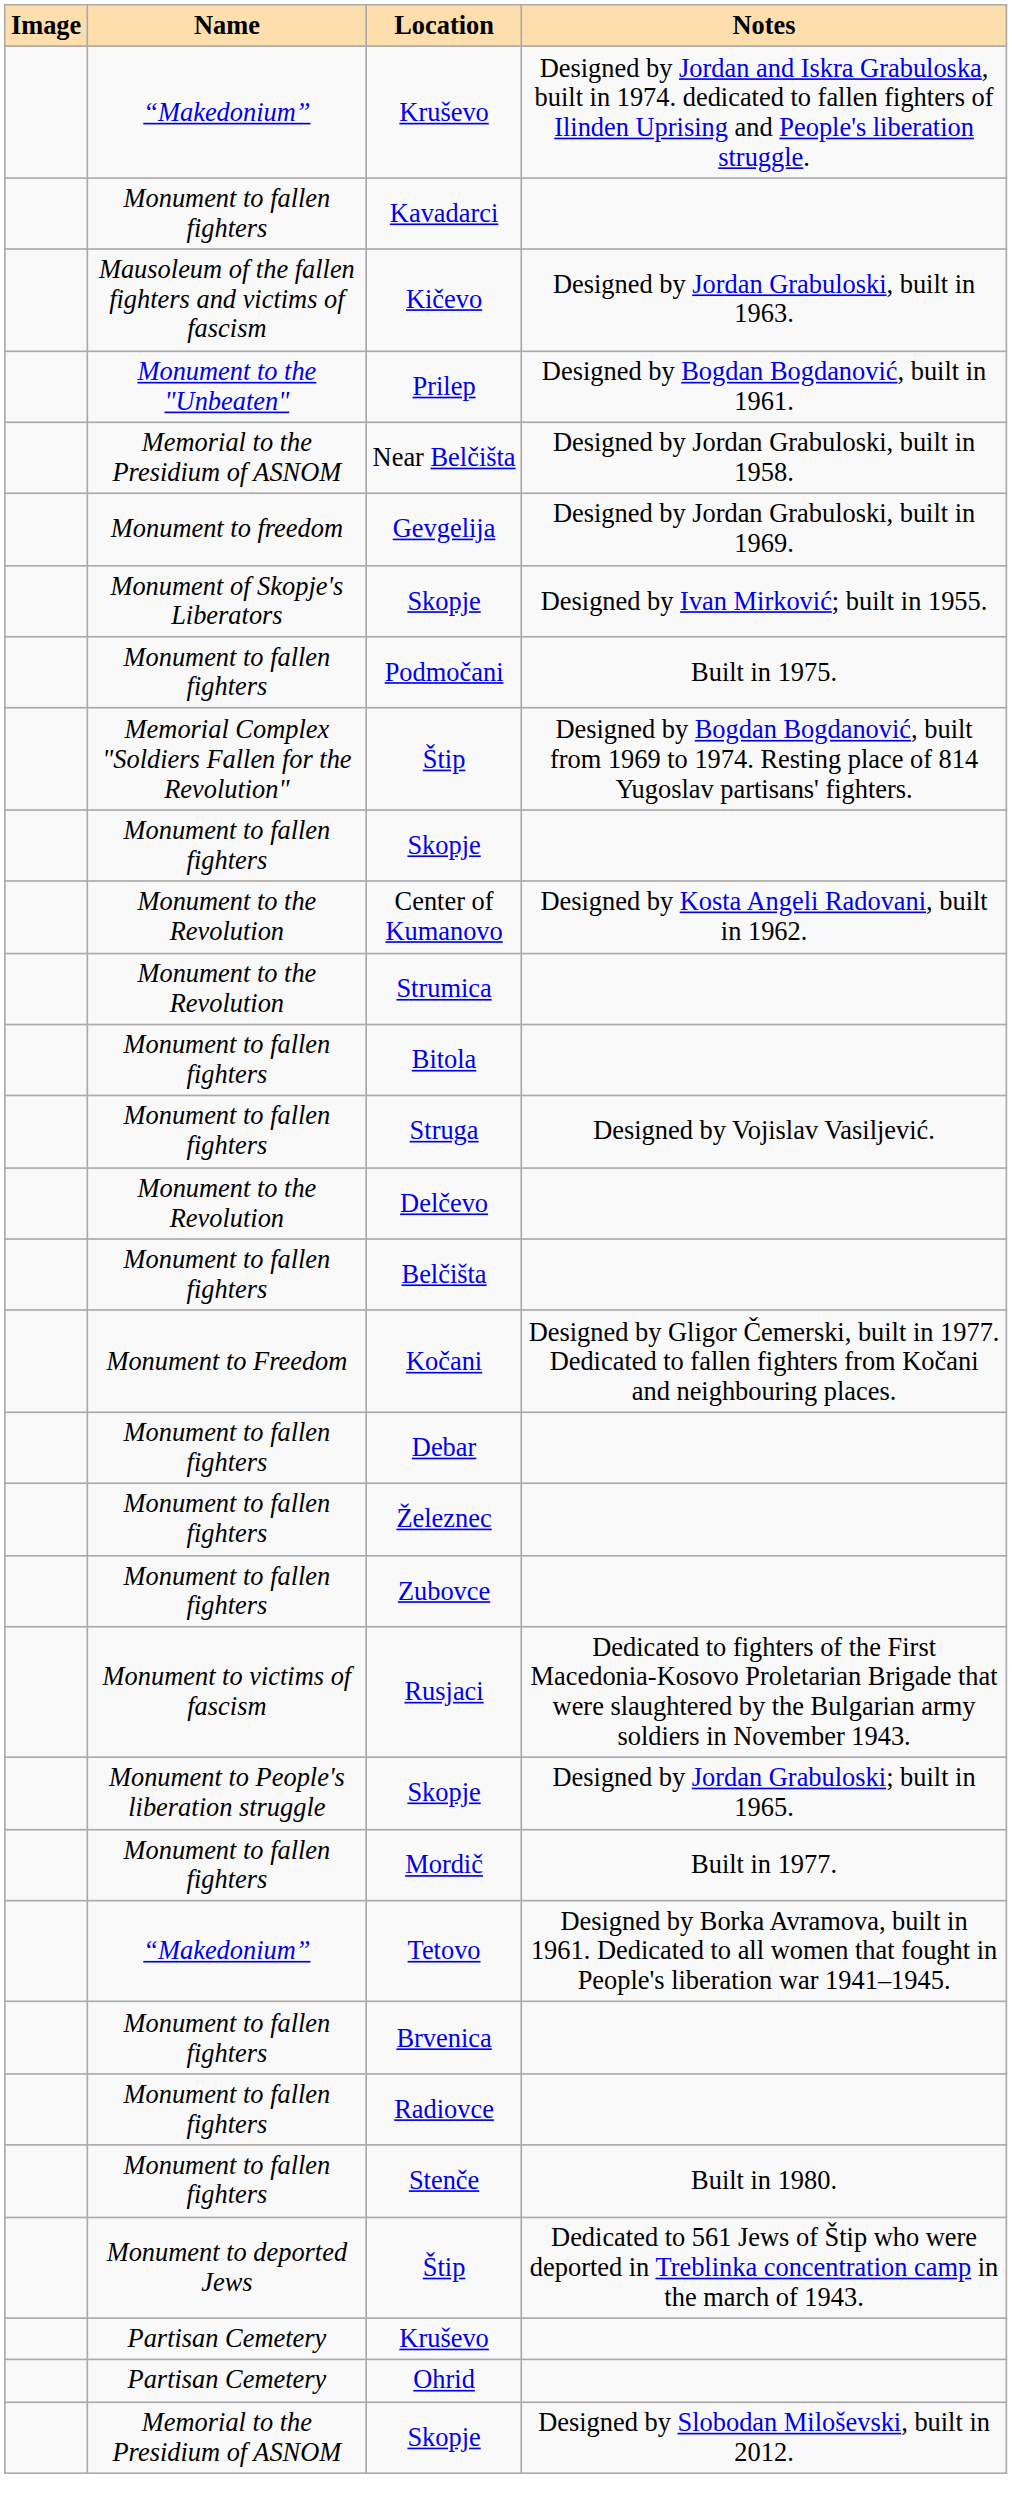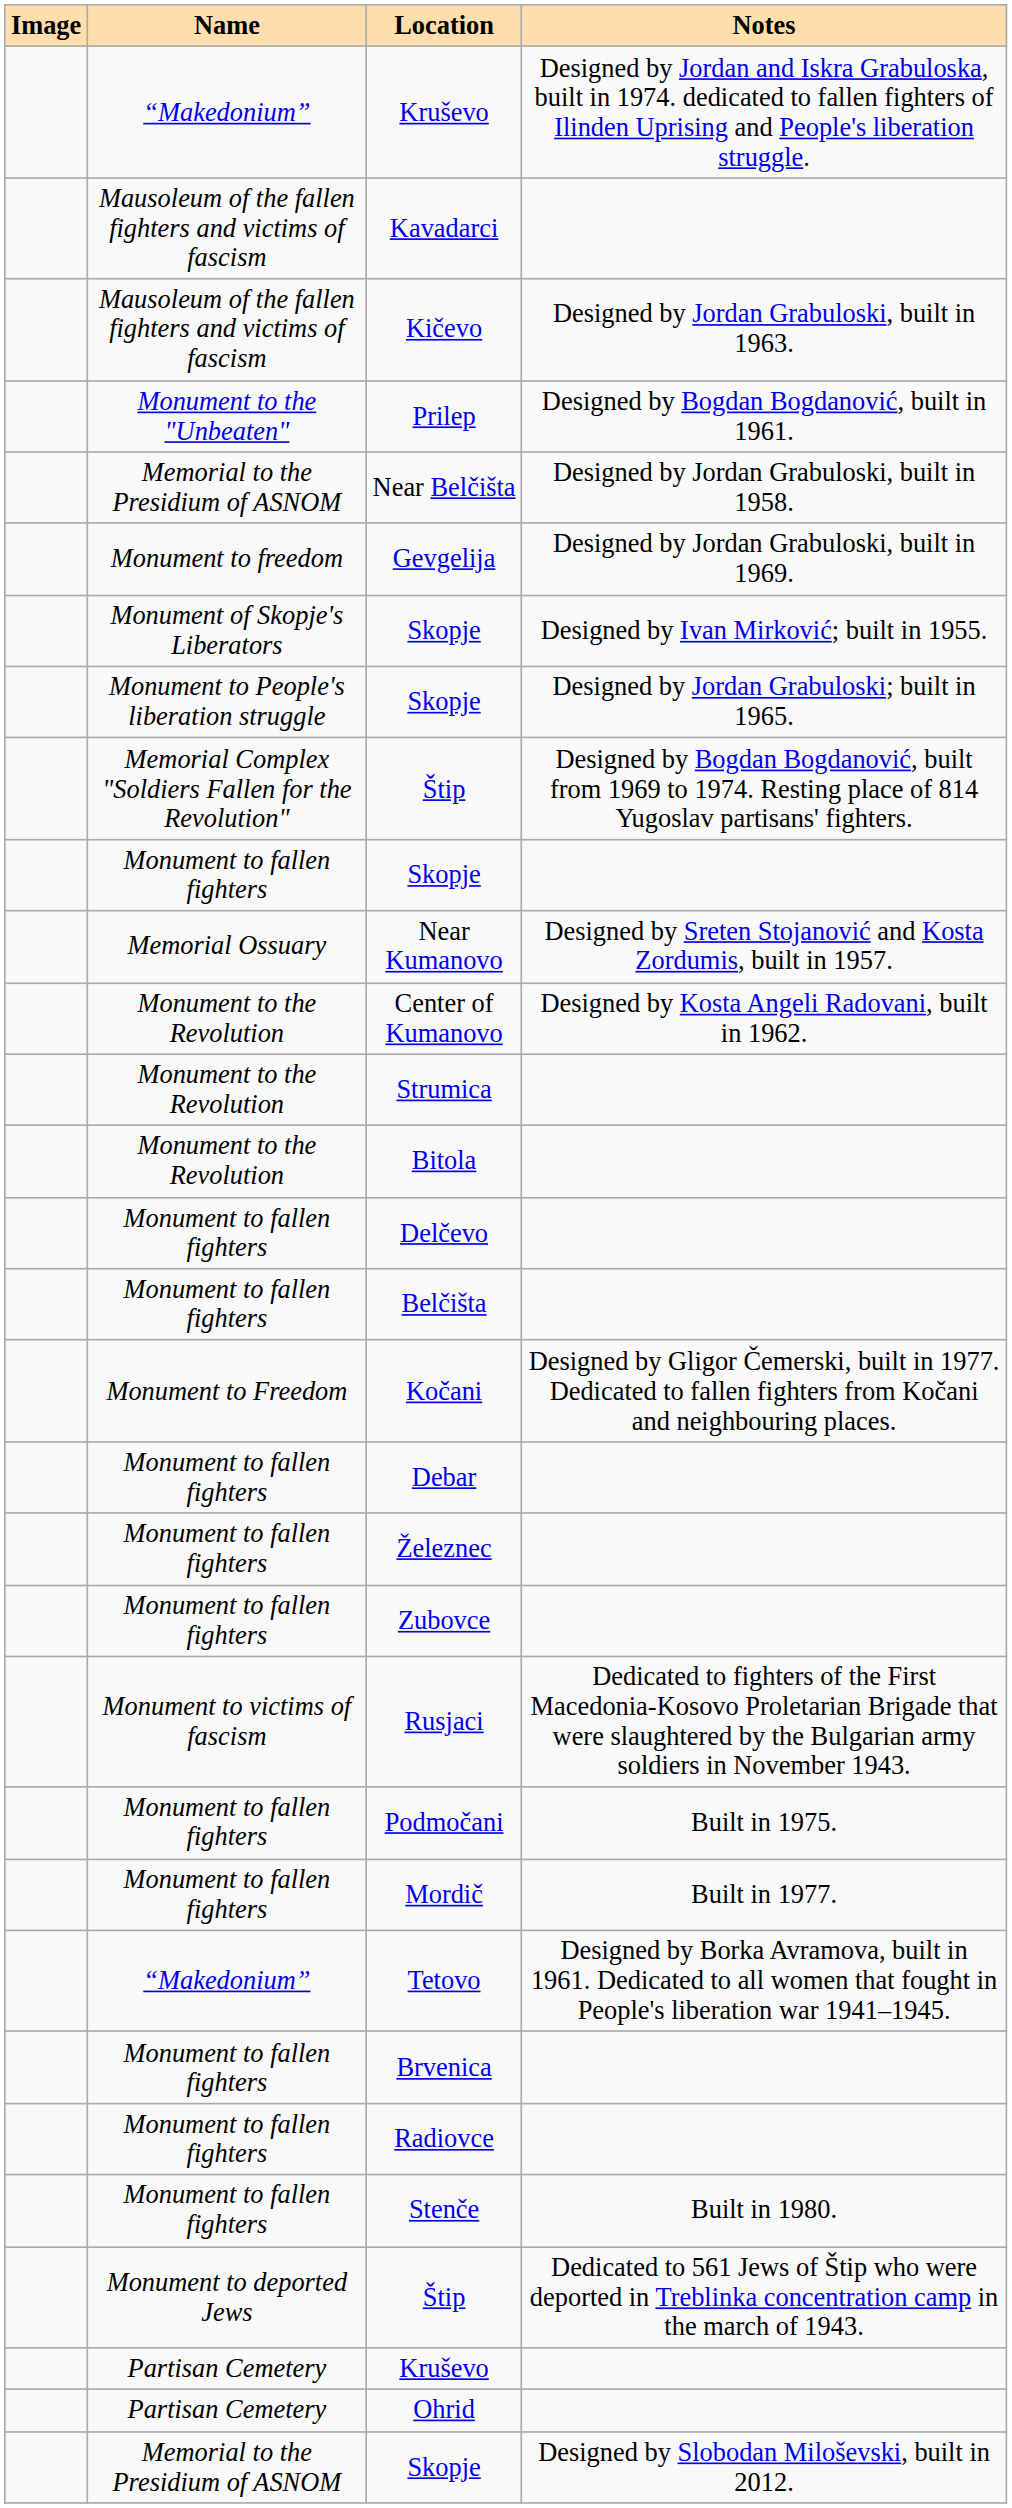 <table class="wikitable">
 <tr>
 <th style=background:#FFDEAD;><strong>Image</strong></th>
 <th style=background:#FFDEAD;><strong>Name</strong></th>
 <th style=background:#FFDEAD;><strong>Location</strong></th>
 <th style=background:#FFDEAD;><strong>Notes</strong></th>
 </tr>
 <tr>
 <td align="center"></td>
 <td align="center"><em><a href='#'>“Makedonium”</a></em></td>
 <td align="center"><a href='#'>Kruševo</a></td>
 <td align="center">Designed by <a href='#'>Jordan and Iskra Grabuloska</a>, built in 1974. dedicated to fallen fighters of <a href='#'>Ilinden Uprising</a> and <a href='#'>People's liberation struggle</a>.</td>
 </tr>
 <tr>
 <td align="center"></td>
-<td align="center"><em>Monument to fallen fighters</em></td>
+<td align="center"><em>Mausoleum of the fallen fighters and victims of fascism</em></td>
 <td align="center"><a href='#'>Kavadarci</a></td>
 <td align="center"></td>
 </tr>
 <tr>
 <td align="center"></td>
 <td align="center"><em>Mausoleum of the fallen fighters and victims of fascism</em></td>
 <td align="center"><a href='#'>Kičevo</a></td>
 <td align="center">Designed by <a href='#'>Jordan Grabuloski</a>, built in 1963.</td>
 </tr>
 <tr>
 <td align="center"></td>
 <td align="center"><em><a href='#'>Monument to the "Unbeaten"</a></em></td>
 <td align="center"><a href='#'>Prilep</a></td>
 <td align="center">Designed by <a href='#'>Bogdan Bogdanović</a>, built in 1961.</td>
 </tr>
 <tr>
 <td align="center"></td>
 <td align="center"><em>Memorial to the Presidium of ASNOM</em></td>
 <td align="center">Near <a href='#'>Belčišta</a></td>
 <td align="center">Designed by Jordan Grabuloski, built in 1958.</td>
 </tr>
 <tr>
 <td align="center"></td>
 <td align="center"><em>Monument to freedom</em></td>
 <td align="center"><a href='#'>Gevgelija</a></td>
 <td align="center">Designed by Jordan Grabuloski, built in 1969.</td>
 </tr>
 <tr>
 <td align="center"></td>
 <td align="center"><em>Monument of Skopje's Liberators</em></td>
 <td align="center"><a href='#'>Skopje</a></td>
 <td align="center">Designed by <a href='#'>Ivan Mirković</a>; built in 1955.</td>
 </tr>
 <tr>
 <td align="center"></td>
-<td align="center"><em>Monument to fallen fighters</em></td>
-<td align="center"><a href='#'>Podmočani</a></td>
-<td align="center">Built in 1975.</td>
+<td align="center"><em>Monument to People's liberation struggle</em></td>
+<td align="center"><a href='#'>Skopje</a></td>
+<td align="center">Designed by <a href='#'>Jordan Grabuloski</a>; built in 1965.</td>
 </tr>
 <tr>
 <td align="center"></td>
 <td align="center"><em>Memorial Complex "Soldiers Fallen for the Revolution"</em></td>
 <td align="center"><a href='#'>Štip</a></td>
 <td align="center">Designed by <a href='#'>Bogdan Bogdanović</a>, built from 1969 to 1974. Resting place of 814 Yugoslav partisans' fighters.</td>
 </tr>
 <tr>
 <td align="center"></td>
 <td align="center"><em>Monument to fallen fighters</em></td>
 <td align="center"><a href='#'>Skopje</a></td>
 <td align="center"></td>
 </tr>
 <tr>
 <td align="center"></td>
+<td align="center"><em>Memorial Ossuary</em></td>
+<td align="center">Near <a href='#'>Kumanovo</a></td>
+<td align="center">Designed by <a href='#'>Sreten Stojanović</a> and <a href='#'>Kosta Zordumis</a>, built in 1957.</td>
+</tr>
+<tr>
+<td align="center"></td>
 <td align="center"><em>Monument to the Revolution</em></td>
 <td align="center">Center of <a href='#'>Kumanovo</a></td>
 <td align="center">Designed by <a href='#'>Kosta Angeli Radovani</a>, built in 1962.</td>
 </tr>
 <tr>
 <td align="center"></td>
 <td align="center"><em>Monument to the Revolution</em></td>
 <td align="center"><a href='#'>Strumica</a></td>
 <td align="center"></td>
 </tr>
 <tr>
 <td align="center"></td>
-<td align="center"><em>Monument to fallen fighters</em></td>
+<td align="center"><em>Monument to the Revolution</em></td>
 <td align="center"><a href='#'>Bitola</a></td>
 <td align="center"></td>
 </tr>
 <tr>
 <td align="center"></td>
 <td align="center"><em>Monument to fallen fighters</em></td>
-<td align="center"><a href='#'>Struga</a></td>
-<td align="center">Designed by Vojislav Vasiljević.</td>
-</tr>
-<tr>
-<td align="center"></td>
-<td align="center"><em>Monument to the Revolution</em></td>
 <td align="center"><a href='#'>Delčevo</a></td>
 <td align="center"></td>
 </tr>
 <tr>
 <td align="center"></td>
 <td align="center"><em>Monument to fallen fighters</em></td>
 <td align="center"><a href='#'>Belčišta</a></td>
 <td align="center"></td>
 </tr>
 <tr>
 <td align="center"></td>
 <td align="center"><em>Monument to Freedom</em></td>
 <td align="center"><a href='#'>Kočani</a></td>
 <td align="center">Designed by Gligor Čemerski, built in 1977. Dedicated to fallen fighters from Kočani and neighbouring places.</td>
 </tr>
 <tr>
 <td align="center"></td>
 <td align="center"><em>Monument to fallen fighters</em></td>
 <td align="center"><a href='#'>Debar</a></td>
 <td align="center"></td>
 </tr>
 <tr>
 <td align="center"></td>
 <td align="center"><em>Monument to fallen fighters</em></td>
 <td align="center"><a href='#'>Železnec</a></td>
 <td align="center"></td>
 </tr>
 <tr>
 <td align="center"></td>
 <td align="center"><em>Monument to fallen fighters</em></td>
 <td align="center"><a href='#'>Zubovce</a></td>
 <td align="center"></td>
 </tr>
 <tr>
 <td align="center"></td>
 <td align="center"><em>Monument to victims of fascism</em></td>
 <td align="center"><a href='#'>Rusjaci</a></td>
 <td align="center">Dedicated to fighters of the First Macedonia-Kosovo Proletarian Brigade that were slaughtered by the Bulgarian army soldiers in November 1943.</td>
 </tr>
 <tr>
 <td align="center"></td>
-<td align="center"><em>Monument to People's liberation struggle</em></td>
-<td align="center"><a href='#'>Skopje</a></td>
-<td align="center">Designed by <a href='#'>Jordan Grabuloski</a>; built in 1965.</td>
+<td align="center"><em>Monument to fallen fighters</em></td>
+<td align="center"><a href='#'>Podmočani</a></td>
+<td align="center">Built in 1975.</td>
 </tr>
 <tr>
 <td align="center"></td>
 <td align="center"><em>Monument to fallen fighters</em></td>
 <td align="center"><a href='#'>Mordič</a></td>
 <td align="center">Built in 1977.</td>
 </tr>
 <tr>
 <td align="center"></td>
 <td align="center"><em><a href='#'>“Makedonium”</a></em></td>
 <td align="center"><a href='#'>Tetovo</a></td>
 <td align="center">Designed by Borka Avramova, built in 1961. Dedicated to all women that fought in People's liberation war 1941–1945.</td>
 </tr>
 <tr>
 <td align="center"></td>
 <td align="center"><em>Monument to fallen fighters</em></td>
 <td align="center"><a href='#'>Brvenica</a></td>
 <td align="center"></td>
 </tr>
 <tr>
 <td align="center"></td>
 <td align="center"><em>Monument to fallen fighters</em></td>
 <td align="center"><a href='#'>Radiovce</a></td>
 <td align="center"></td>
 </tr>
 <tr>
 <td align="center"></td>
 <td align="center"><em>Monument to fallen fighters</em></td>
 <td align="center"><a href='#'>Stenče</a></td>
 <td align="center">Built in 1980.</td>
 </tr>
 <tr>
 <td align="center"></td>
 <td align="center"><em>Monument to deported Jews</em></td>
 <td align="center"><a href='#'>Štip</a></td>
 <td align="center">Dedicated to 561 Jews of Štip who were deported in <a href='#'>Treblinka concentration camp</a> in the march of 1943.</td>
 </tr>
 <tr>
 <td align="center"></td>
 <td align="center"><em>Partisan Cemetery</em></td>
 <td align="center"><a href='#'>Kruševo</a></td>
 <td align="center"></td>
 </tr>
 <tr>
 <td align="center"></td>
 <td align="center"><em>Partisan Cemetery</em></td>
 <td align="center"><a href='#'>Ohrid</a></td>
 <td align="center"></td>
 </tr>
 <tr>
 <td align="center"></td>
 <td align="center"><em>Memorial to the Presidium of ASNOM</em></td>
 <td align="center"><a href='#'>Skopje</a></td>
 <td align="center">Designed by <a href='#'>Slobodan Miloševski</a>, built in 2012.</td>
 </tr>
 </table>
